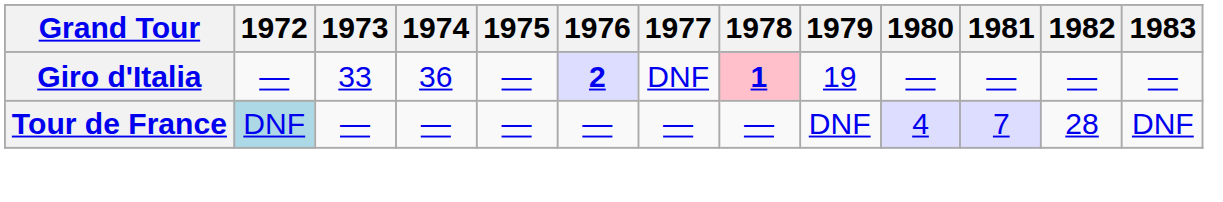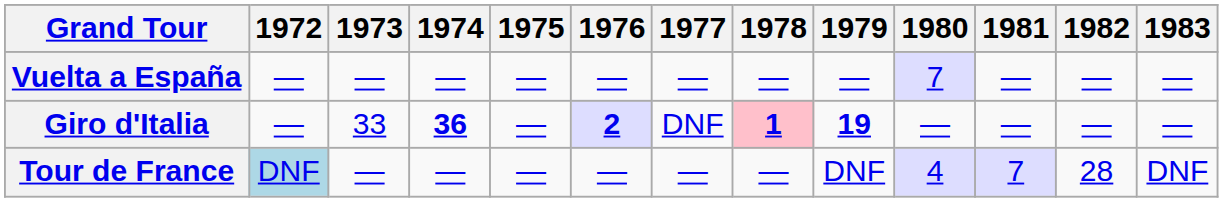 <table class="wikitable plainrowheaders">
 <tr>
 <th scope="col"><a href='#'>Grand Tour</a></th>
 <th scope="col">1972</th>
 <th scope="col">1973</th>
 <th scope="col">1974</th>
 <th scope="col">1975</th>
 <th scope="col">1976</th>
 <th scope="col">1977</th>
 <th scope="col">1978</th>
 <th scope="col">1979</th>
 <th scope="col">1980</th>
 <th scope="col">1981</th>
 <th scope="col">1982</th>
 <th scope="col">1983</th>
 </tr>
 <tr style="text-align:center;">
+<th scope="row"> <a href='#'>Vuelta a España</a></th>
+<td><a href='#'>—</a></td>
+<td><a href='#'>—</a></td>
+<td><a href='#'>—</a></td>
+<td><a href='#'>—</a></td>
+<td><a href='#'>—</a></td>
+<td><a href='#'>—</a></td>
+<td><a href='#'>—</a></td>
+<td><a href='#'>—</a></td>
+<td style="background:#ddf;"><a href='#'>7</a></td>
+<td><a href='#'>—</a></td>
+<td><a href='#'>—</a></td>
+<td><a href='#'>—</a></td>
+</tr>
+<tr style="text-align:center;">
 <th scope="row"> <a href='#'>Giro d'Italia</a></th>
 <td><a href='#'>—</a></td>
 <td><a href='#'>33</a></td>
-<td><a href='#'>36</a></td>
+<td><strong><a href='#'>36</a></strong></td>
 <td><a href='#'>—</a></td>
 <td style="background:#ddf;"><a href='#'><strong>2</strong></a></td>
 <td><a href='#'>DNF</a></td>
 <td bgcolor=pink><a href='#'><strong>1</strong></a></td>
-<td><a href='#'>19</a></td>
+<td><strong><a href='#'>19</a></strong></td>
 <td><a href='#'>—</a></td>
 <td><a href='#'>—</a></td>
 <td><a href='#'>—</a></td>
 <td><a href='#'>—</a></td>
 </tr>
 <tr style="text-align:center;">
 <th scope="row"> <a href='#'>Tour de France</a></th>
 <td style="background: lightblue;"><a href='#'>DNF</a></td>
 <td><a href='#'>—</a></td>
 <td><a href='#'>—</a></td>
 <td><a href='#'>—</a></td>
 <td><a href='#'>—</a></td>
 <td><a href='#'>—</a></td>
 <td><a href='#'>—</a></td>
 <td><a href='#'>DNF</a></td>
 <td style="background:#ddf;"><a href='#'>4</a></td>
 <td style="background:#ddf;"><a href='#'>7</a></td>
 <td><a href='#'>28</a></td>
 <td><a href='#'>DNF</a></td>
 </tr>
 </table>
